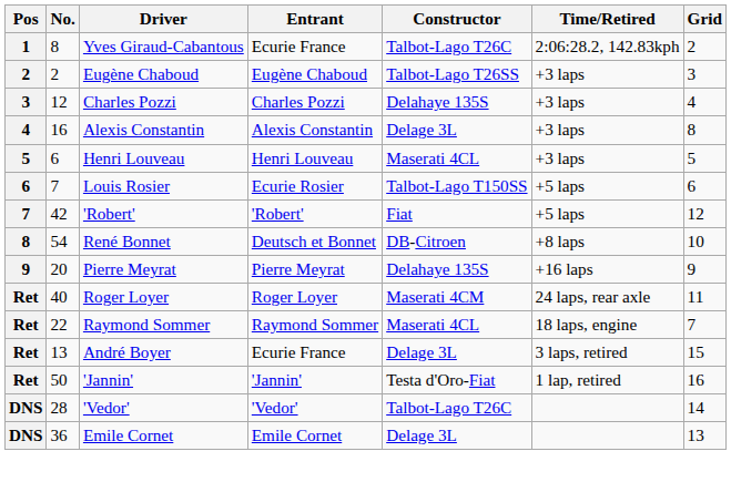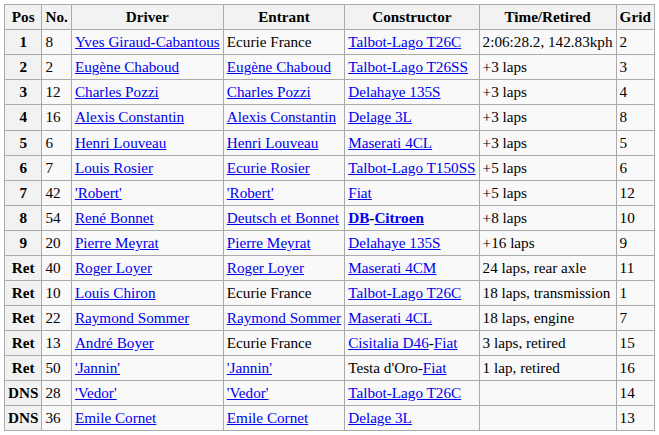 <table class="wikitable" style="font-size: 95%;">
 <tr>
 <th>Pos</th>
 <th>No.</th>
 <th>Driver</th>
 <th>Entrant</th>
 <th>Constructor</th>
 <th>Time/Retired</th>
 <th>Grid</th>
 </tr>
 <tr>
 <th>1</th>
 <td>8</td>
 <td> <a href='#'>Yves Giraud-Cabantous</a></td>
 <td>Ecurie France</td>
 <td><a href='#'>Talbot-Lago T26C</a></td>
 <td>2:06:28.2, 142.83kph</td>
 <td>2</td>
 </tr>
 <tr>
 <th>2</th>
 <td>2</td>
 <td> <a href='#'>Eugène Chaboud</a></td>
 <td><a href='#'>Eugène Chaboud</a></td>
 <td><a href='#'>Talbot-Lago T26SS</a></td>
 <td>+3 laps</td>
 <td>3</td>
 </tr>
 <tr>
 <th>3</th>
 <td>12</td>
 <td> <a href='#'>Charles Pozzi</a></td>
 <td><a href='#'>Charles Pozzi</a></td>
 <td><a href='#'>Delahaye 135S</a></td>
 <td>+3 laps</td>
 <td>4</td>
 </tr>
 <tr>
 <th>4</th>
 <td>16</td>
 <td> <a href='#'>Alexis Constantin</a></td>
 <td><a href='#'>Alexis Constantin</a></td>
 <td><a href='#'>Delage 3L</a></td>
 <td>+3 laps</td>
 <td>8</td>
 </tr>
 <tr>
 <th>5</th>
 <td>6</td>
 <td> <a href='#'>Henri Louveau</a></td>
 <td><a href='#'>Henri Louveau</a></td>
 <td><a href='#'>Maserati 4CL</a></td>
 <td>+3 laps</td>
 <td>5</td>
 </tr>
 <tr>
 <th>6</th>
 <td>7</td>
 <td> <a href='#'>Louis Rosier</a></td>
 <td><a href='#'>Ecurie Rosier</a></td>
 <td><a href='#'>Talbot-Lago T150SS</a></td>
 <td>+5 laps</td>
 <td>6</td>
 </tr>
 <tr>
 <th>7</th>
 <td>42</td>
 <td> <a href='#'>'Robert'</a></td>
 <td><a href='#'>'Robert'</a></td>
 <td><a href='#'>Fiat</a></td>
 <td>+5 laps</td>
 <td>12</td>
 </tr>
 <tr>
 <th>8</th>
 <td>54</td>
 <td> <a href='#'>René Bonnet</a></td>
 <td><a href='#'>Deutsch et Bonnet</a></td>
-<td><a href='#'>DB</a>-<a href='#'>Citroen</a></td>
+<td><strong><a href='#'>DB</a>-<a href='#'>Citroen</a></strong></td>
 <td>+8 laps</td>
 <td>10</td>
 </tr>
 <tr>
 <th>9</th>
 <td>20</td>
 <td> <a href='#'>Pierre Meyrat</a></td>
 <td><a href='#'>Pierre Meyrat</a></td>
 <td><a href='#'>Delahaye 135S</a></td>
 <td>+16 laps</td>
 <td>9</td>
 </tr>
 <tr>
 <th>Ret</th>
 <td>40</td>
 <td> <a href='#'>Roger Loyer</a></td>
 <td><a href='#'>Roger Loyer</a></td>
 <td><a href='#'>Maserati 4CM</a></td>
 <td>24 laps, rear axle</td>
 <td>11</td>
 </tr>
 <tr>
 <th>Ret</th>
+<td>10</td>
+<td> <a href='#'>Louis Chiron</a></td>
+<td>Ecurie France</td>
+<td><a href='#'>Talbot-Lago T26C</a></td>
+<td>18 laps, transmission</td>
+<td>1</td>
+</tr>
+<tr>
+<th>Ret</th>
 <td>22</td>
 <td> <a href='#'>Raymond Sommer</a></td>
 <td><a href='#'>Raymond Sommer</a></td>
 <td><a href='#'>Maserati 4CL</a></td>
 <td>18 laps, engine</td>
 <td>7</td>
 </tr>
 <tr>
 <th>Ret</th>
 <td>13</td>
 <td> <a href='#'>André Boyer</a></td>
 <td>Ecurie France</td>
-<td><a href='#'>Delage 3L</a></td>
+<td><a href='#'>Cisitalia D46</a>-<a href='#'>Fiat</a></td>
 <td>3 laps, retired</td>
 <td>15</td>
 </tr>
 <tr>
 <th>Ret</th>
 <td>50</td>
 <td> <a href='#'>'Jannin'</a></td>
 <td><a href='#'>'Jannin'</a></td>
 <td>Testa d'Oro-<a href='#'>Fiat</a></td>
 <td>1 lap, retired</td>
 <td>16</td>
 </tr>
 <tr>
 <th>DNS</th>
 <td>28</td>
 <td> <a href='#'>'Vedor'</a></td>
 <td><a href='#'>'Vedor'</a></td>
 <td><a href='#'>Talbot-Lago T26C</a></td>
 <td></td>
 <td>14</td>
 </tr>
 <tr>
 <th>DNS</th>
 <td>36</td>
 <td> <a href='#'>Emile Cornet</a></td>
 <td><a href='#'>Emile Cornet</a></td>
 <td><a href='#'>Delage 3L</a></td>
 <td></td>
 <td>13</td>
 </tr>
 <tr>
 </tr>
 </table>
